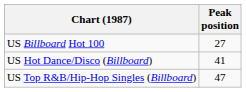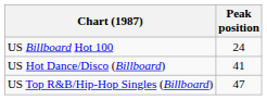 <table class="wikitable">
 <tr>
 <th>Chart (1987)</th>
 <th>Peak<br>position</th>
 </tr>
 <tr>
 <td align="left">US <em><a href='#'>Billboard</a></em> <a href='#'>Hot 100</a></td>
-<td style="text-align:center;">27</td>
+<td style="text-align:center;">24</td>
 </tr>
 <tr>
 <td align="left">US <a href='#'>Hot Dance/Disco</a> (<em><a href='#'>Billboard</a></em>)</td>
 <td style="text-align:center;">41</td>
 </tr>
 <tr>
 <td align="left">US <a href='#'>Top R&B/Hip-Hop Singles</a> (<em><a href='#'>Billboard</a></em>)</td>
 <td style="text-align:center;">47</td>
 </tr>
 </table>
